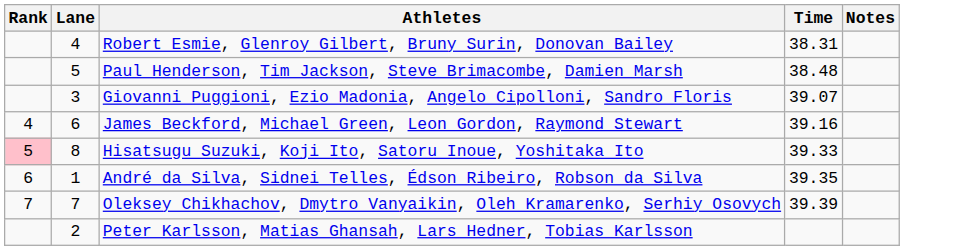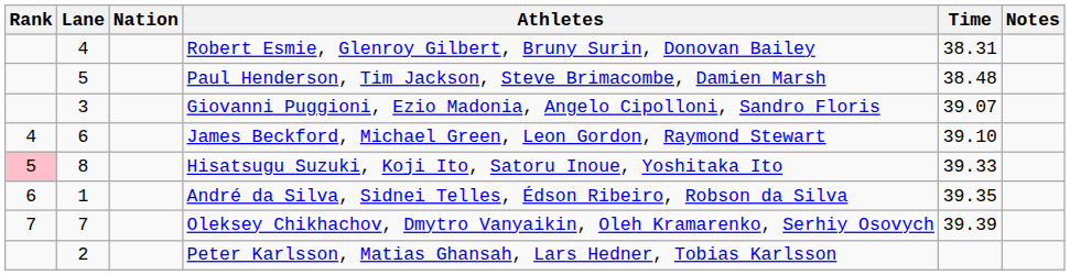 <table class="wikitable sortable" style="text-align:center">
 <tr>
 <th>Rank</th>
 <th>Lane</th>
+<th>Nation</th>
 <th>Athletes</th>
 <th>Time</th>
 <th>Notes</th>
 </tr>
 <tr>
 <td></td>
 <td>4</td>
+<td align=left></td>
 <td align=left><a href='#'>Robert Esmie</a>, <a href='#'>Glenroy Gilbert</a>, <a href='#'>Bruny Surin</a>, <a href='#'>Donovan Bailey</a></td>
 <td>38.31</td>
 <td></td>
 </tr>
 <tr>
 <td></td>
 <td>5</td>
+<td align=left></td>
 <td align=left><a href='#'>Paul Henderson</a>, <a href='#'>Tim Jackson</a>, <a href='#'>Steve Brimacombe</a>, <a href='#'>Damien Marsh</a></td>
 <td>38.48</td>
 <td></td>
 </tr>
 <tr>
 <td></td>
 <td>3</td>
+<td align=left></td>
 <td align=left><a href='#'>Giovanni Puggioni</a>, <a href='#'>Ezio Madonia</a>, <a href='#'>Angelo Cipolloni</a>, <a href='#'>Sandro Floris</a></td>
 <td>39.07</td>
 <td></td>
 </tr>
 <tr>
 <td>4</td>
 <td>6</td>
+<td align=left></td>
 <td align=left><a href='#'>James Beckford</a>, <a href='#'>Michael Green</a>, <a href='#'>Leon Gordon</a>, <a href='#'>Raymond Stewart</a></td>
-<td>39.16</td>
+<td>39.10</td>
 <td></td>
 </tr>
 <tr>
 <td style="background: pink;">5</td>
 <td>8</td>
+<td align=left></td>
 <td align=left><a href='#'>Hisatsugu Suzuki</a>, <a href='#'>Koji Ito</a>, <a href='#'>Satoru Inoue</a>, <a href='#'>Yoshitaka Ito</a></td>
 <td>39.33</td>
 <td></td>
 </tr>
 <tr>
 <td>6</td>
 <td>1</td>
+<td align=left></td>
 <td align=left><a href='#'>André da Silva</a>, <a href='#'>Sidnei Telles</a>, <a href='#'>Édson Ribeiro</a>, <a href='#'>Robson da Silva</a></td>
 <td>39.35</td>
 <td></td>
 </tr>
 <tr>
 <td>7</td>
 <td>7</td>
+<td align=left></td>
 <td align=left><a href='#'>Oleksey Chikhachov</a>, <a href='#'>Dmytro Vanyaikin</a>, <a href='#'>Oleh Kramarenko</a>, <a href='#'>Serhiy Osovych</a></td>
 <td>39.39</td>
 <td></td>
 </tr>
 <tr>
 <td></td>
 <td>2</td>
+<td align=left></td>
 <td align=left><a href='#'>Peter Karlsson</a>, <a href='#'>Matias Ghansah</a>, <a href='#'>Lars Hedner</a>, <a href='#'>Tobias Karlsson</a></td>
 <td></td>
 <td></td>
 </tr>
 </table>
